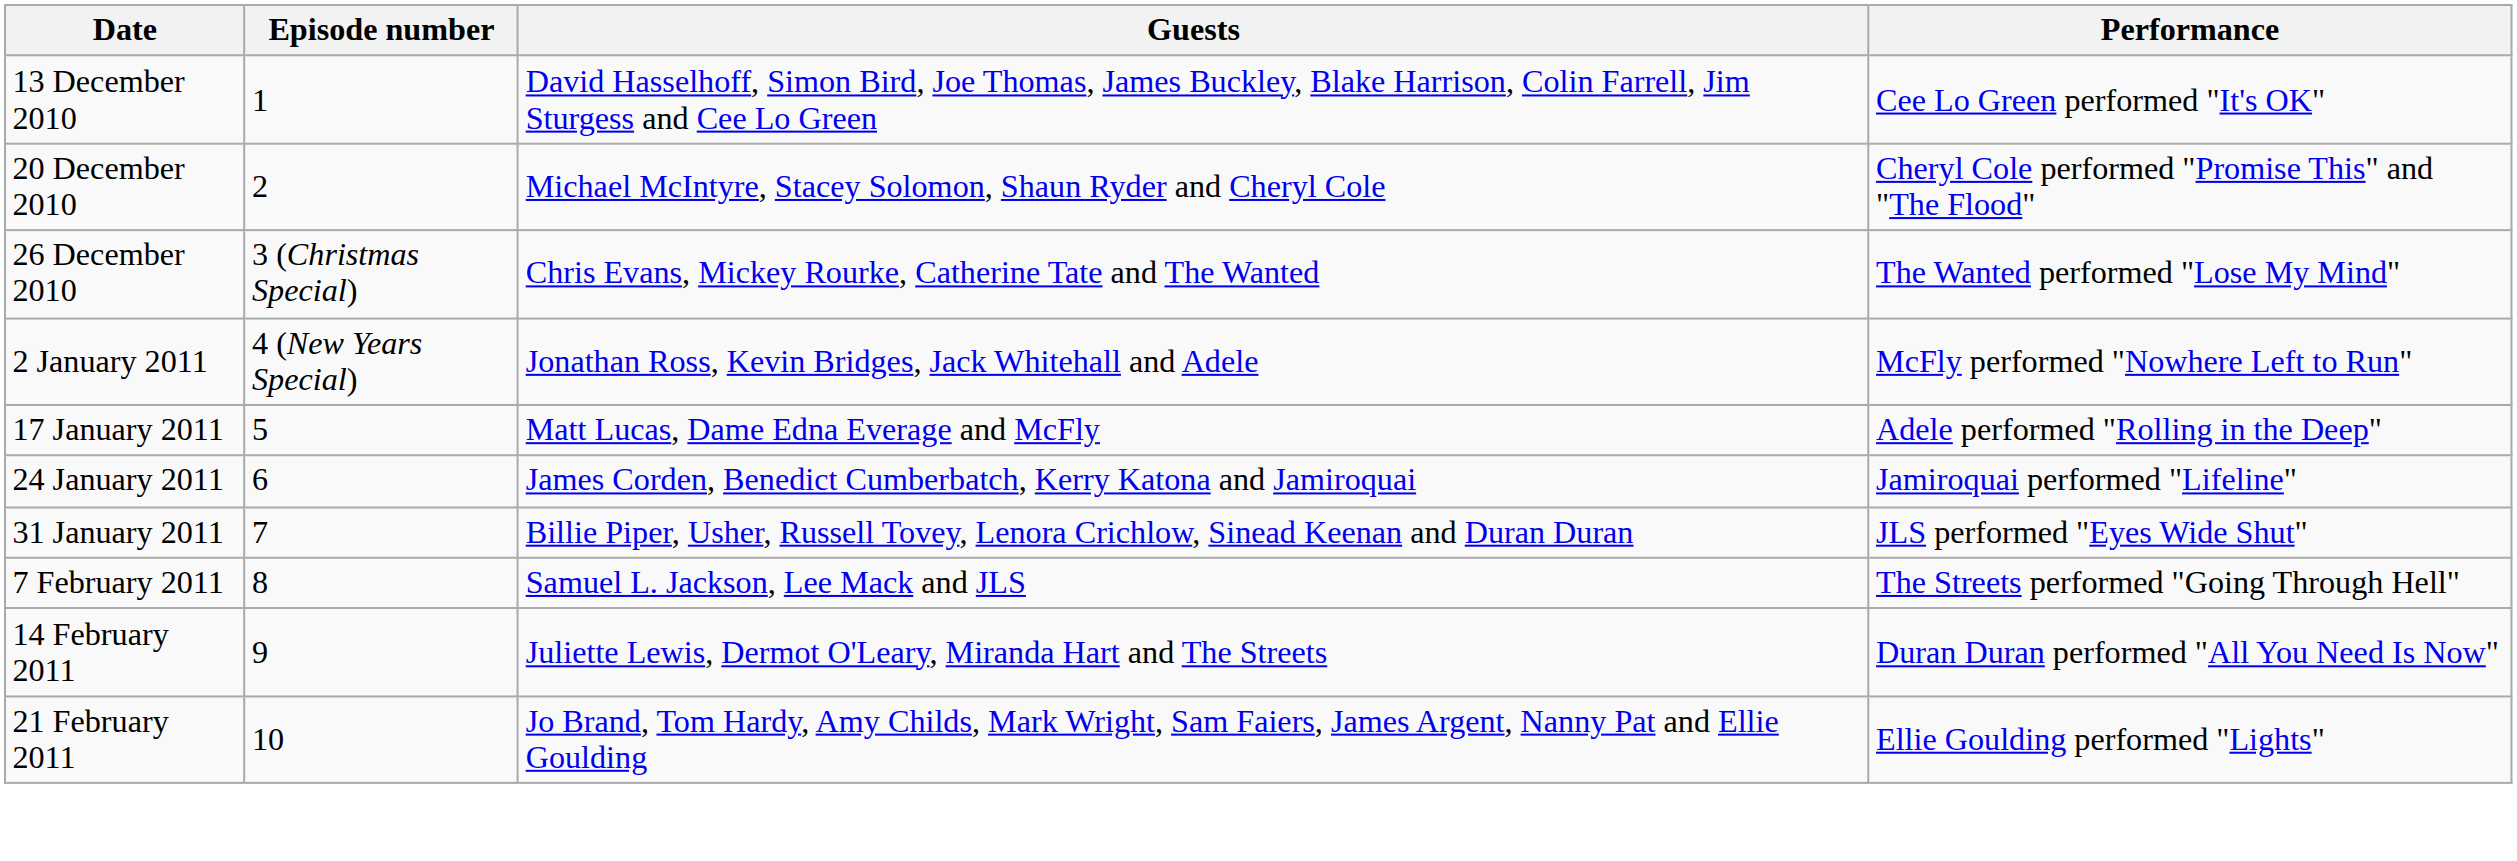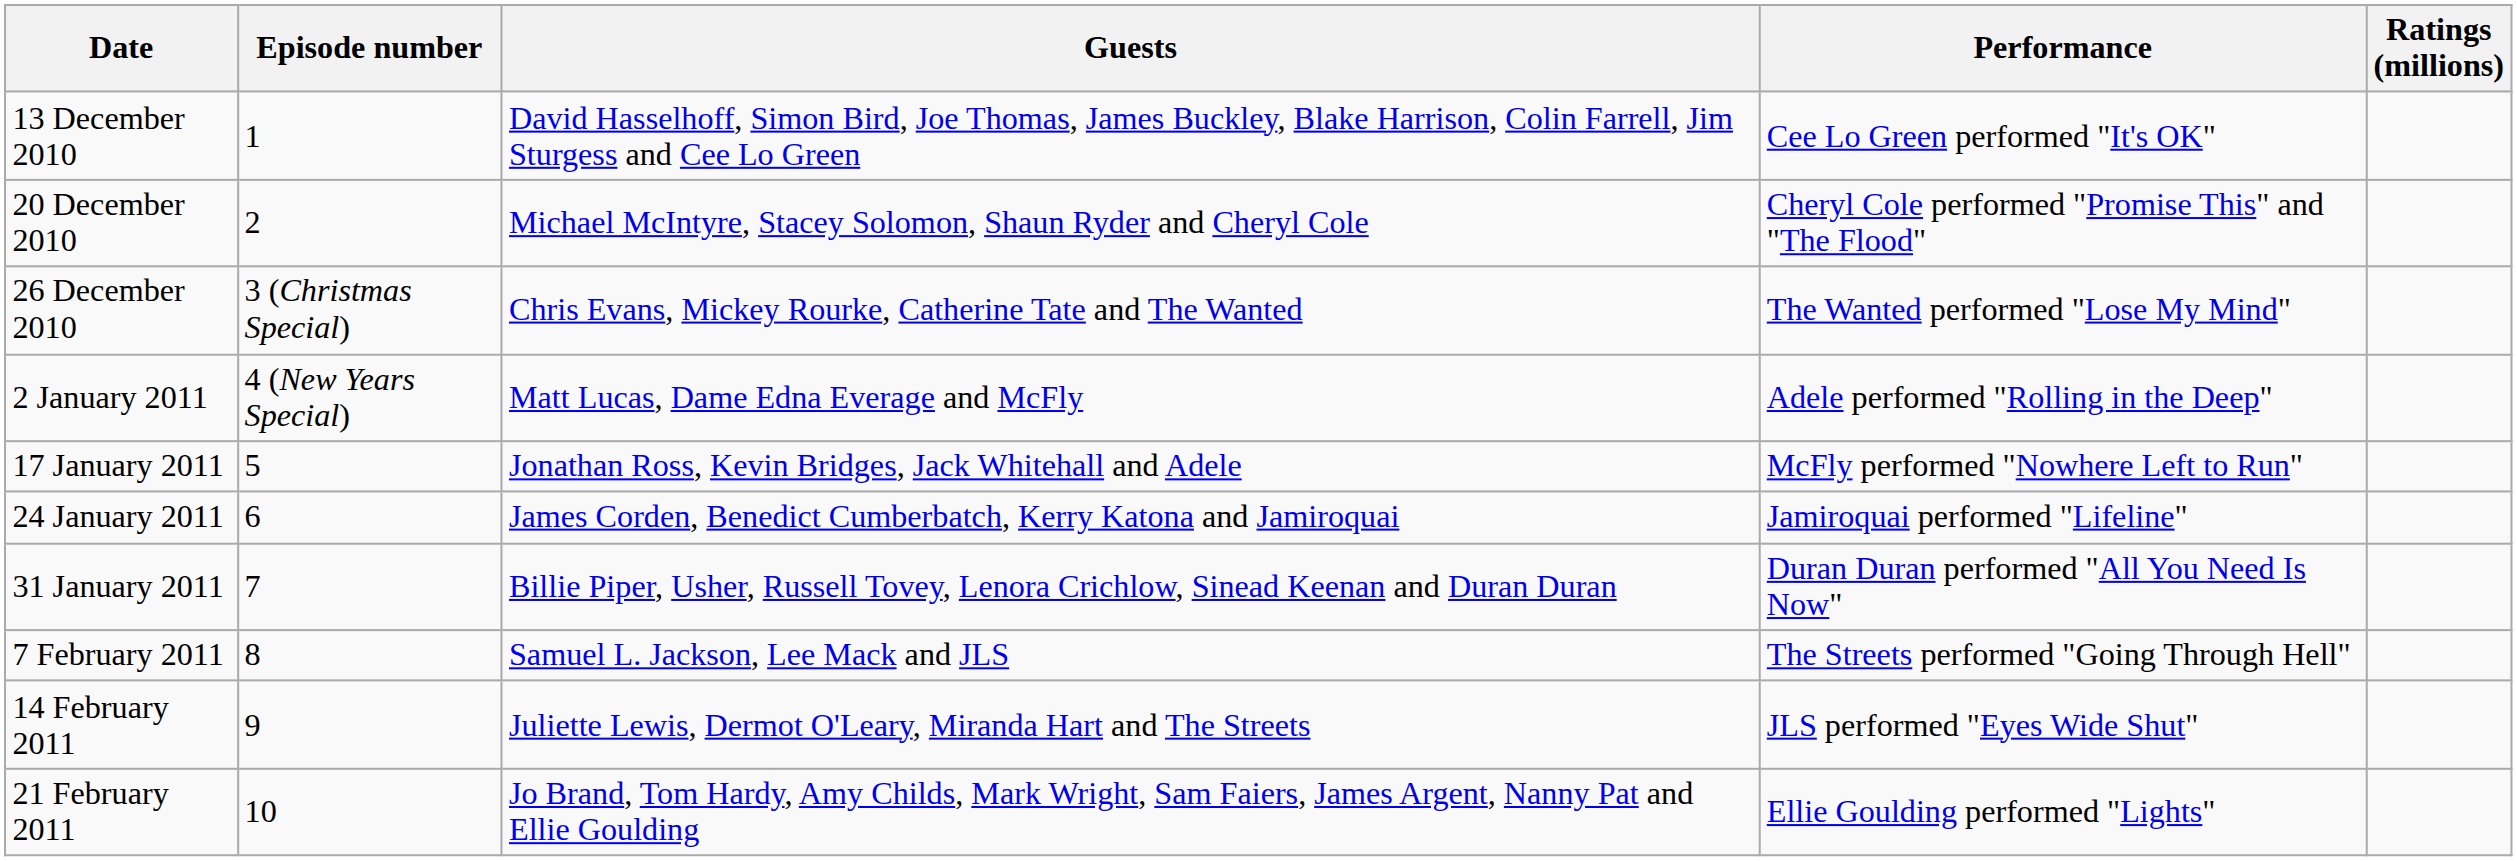 <table class="wikitable">
 <tr>
 <th>Date</th>
 <th>Episode number</th>
 <th>Guests</th>
 <th>Performance</th>
+<th>Ratings<br>(millions)</th>
 </tr>
 <tr>
 <td>13 December 2010</td>
 <td>1</td>
 <td><a href='#'>David Hasselhoff</a>, <a href='#'>Simon Bird</a>, <a href='#'>Joe Thomas</a>, <a href='#'>James Buckley</a>, <a href='#'>Blake Harrison</a>, <a href='#'>Colin Farrell</a>, <a href='#'>Jim Sturgess</a> and <a href='#'>Cee Lo Green</a></td>
 <td><a href='#'>Cee Lo Green</a> performed "<a href='#'>It's OK</a>"</td>
+<td></td>
 </tr>
 <tr>
 <td>20 December 2010</td>
 <td>2</td>
 <td><a href='#'>Michael McIntyre</a>, <a href='#'>Stacey Solomon</a>, <a href='#'>Shaun Ryder</a> and <a href='#'>Cheryl Cole</a></td>
 <td><a href='#'>Cheryl Cole</a> performed "<a href='#'>Promise This</a>" and "<a href='#'>The Flood</a>"</td>
+<td></td>
 </tr>
 <tr>
 <td>26 December 2010</td>
 <td>3 (<em>Christmas Special</em>)</td>
 <td><a href='#'>Chris Evans</a>, <a href='#'>Mickey Rourke</a>, <a href='#'>Catherine Tate</a> and <a href='#'>The Wanted</a></td>
 <td><a href='#'>The Wanted</a> performed "<a href='#'>Lose My Mind</a>"</td>
+<td></td>
 </tr>
 <tr>
 <td>2 January 2011</td>
 <td>4 (<em>New Years Special</em>)</td>
-<td><a href='#'>Jonathan Ross</a>, <a href='#'>Kevin Bridges</a>, <a href='#'>Jack Whitehall</a> and <a href='#'>Adele</a></td>
-<td><a href='#'>McFly</a> performed "<a href='#'>Nowhere Left to Run</a>"</td>
+<td><a href='#'>Matt Lucas</a>, <a href='#'>Dame Edna Everage</a> and <a href='#'>McFly</a></td>
+<td><a href='#'>Adele</a> performed "<a href='#'>Rolling in the Deep</a>"</td>
+<td></td>
 </tr>
 <tr>
 <td>17 January 2011</td>
 <td>5</td>
-<td><a href='#'>Matt Lucas</a>, <a href='#'>Dame Edna Everage</a> and <a href='#'>McFly</a></td>
-<td><a href='#'>Adele</a> performed "<a href='#'>Rolling in the Deep</a>"</td>
+<td><a href='#'>Jonathan Ross</a>, <a href='#'>Kevin Bridges</a>, <a href='#'>Jack Whitehall</a> and <a href='#'>Adele</a></td>
+<td><a href='#'>McFly</a> performed "<a href='#'>Nowhere Left to Run</a>"</td>
+<td></td>
 </tr>
 <tr>
 <td>24 January 2011</td>
 <td>6</td>
 <td><a href='#'>James Corden</a>, <a href='#'>Benedict Cumberbatch</a>, <a href='#'>Kerry Katona</a> and <a href='#'>Jamiroquai</a></td>
 <td><a href='#'>Jamiroquai</a> performed "<a href='#'>Lifeline</a>"</td>
+<td></td>
 </tr>
 <tr>
 <td>31 January 2011</td>
 <td>7</td>
 <td><a href='#'>Billie Piper</a>, <a href='#'>Usher</a>, <a href='#'>Russell Tovey</a>, <a href='#'>Lenora Crichlow</a>, <a href='#'>Sinead Keenan</a> and <a href='#'>Duran Duran</a></td>
-<td><a href='#'>JLS</a> performed "<a href='#'>Eyes Wide Shut</a>"</td>
+<td><a href='#'>Duran Duran</a> performed "<a href='#'>All You Need Is Now</a>"</td>
+<td></td>
 </tr>
 <tr>
 <td>7 February 2011</td>
 <td>8</td>
 <td><a href='#'>Samuel L. Jackson</a>, <a href='#'>Lee Mack</a> and <a href='#'>JLS</a></td>
 <td><a href='#'>The Streets</a> performed "Going Through Hell"</td>
+<td></td>
 </tr>
 <tr>
 <td>14 February 2011</td>
 <td>9</td>
 <td><a href='#'>Juliette Lewis</a>, <a href='#'>Dermot O'Leary</a>, <a href='#'>Miranda Hart</a> and <a href='#'>The Streets</a></td>
-<td><a href='#'>Duran Duran</a> performed "<a href='#'>All You Need Is Now</a>"</td>
+<td><a href='#'>JLS</a> performed "<a href='#'>Eyes Wide Shut</a>"</td>
+<td></td>
 </tr>
 <tr>
 <td>21 February 2011</td>
 <td>10</td>
 <td><a href='#'>Jo Brand</a>, <a href='#'>Tom Hardy</a>, <a href='#'>Amy Childs</a>, <a href='#'>Mark Wright</a>, <a href='#'>Sam Faiers</a>, <a href='#'>James Argent</a>, <a href='#'>Nanny Pat</a> and <a href='#'>Ellie Goulding</a></td>
 <td><a href='#'>Ellie Goulding</a> performed "<a href='#'>Lights</a>"</td>
+<td></td>
 </tr>
 </table>
